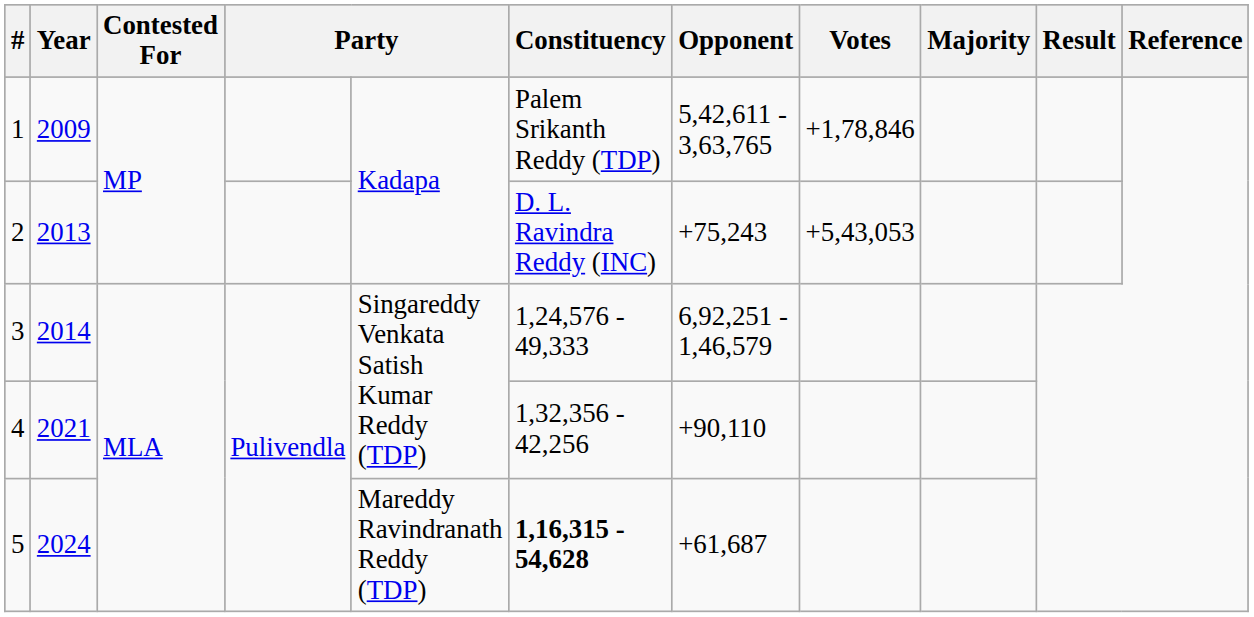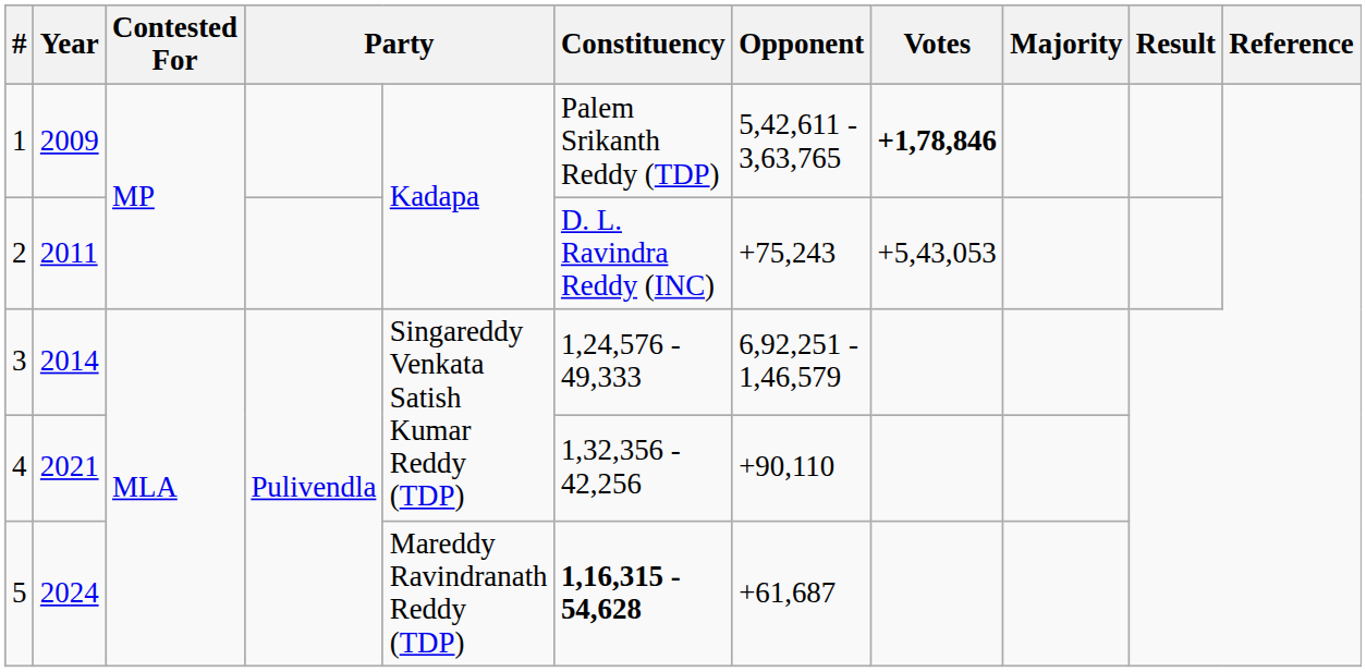 <table class="wikitable">
 <tr>
 <th>#</th>
 <th>Year</th>
 <th>Contested For</th>
 <th colspan="2">Party</th>
 <th>Constituency</th>
 <th>Opponent</th>
 <th>Votes</th>
 <th>Majority</th>
 <th>Result</th>
 <th>Reference</th>
 </tr>
 <tr>
 <td>1</td>
 <td><a href='#'>2009</a></td>
 <td rowspan="2"><a href='#'>MP</a></td>
 <td></td>
 <td rowspan="2"><a href='#'>Kadapa</a></td>
 <td>Palem Srikanth Reddy (<a href='#'>TDP</a>)</td>
 <td>5,42,611 - 3,63,765</td>
-<td>+1,78,846</td>
+<td><strong>+1,78,846</strong></td>
 <td></td>
 <td></td>
 </tr>
 <tr>
 <td>2</td>
-<td><a href='#'> 2013</a></td>
+<td><a href='#'> 2011</a></td>
 <td></td>
 <td><a href='#'>D. L. Ravindra Reddy</a> (<a href='#'>INC</a>)</td>
 <td>+75,243</td>
 <td>+5,43,053</td>
 <td></td>
 <td></td>
 </tr>
 <tr>
 <td>3</td>
 <td><a href='#'> 2014</a></td>
 <td rowspan="3"><a href='#'>MLA</a></td>
 <td rowspan="3"><a href='#'>Pulivendla</a></td>
 <td rowspan="2">Singareddy Venkata Satish Kumar Reddy (<a href='#'>TDP</a>)</td>
 <td>1,24,576 - 49,333</td>
 <td>6,92,251 - 1,46,579</td>
 <td></td>
 <td></td>
 </tr>
 <tr>
 <td>4</td>
 <td><a href='#'>2021</a></td>
 <td>1,32,356 - 42,256</td>
 <td>+90,110</td>
 <td></td>
 <td></td>
 </tr>
 <tr>
 <td>5</td>
 <td><a href='#'>2024</a></td>
 <td>Mareddy Ravindranath Reddy (<a href='#'>TDP</a>)</td>
 <td><strong>1,16,315 - 54,628</strong></td>
 <td>+61,687</td>
 <td></td>
 <td></td>
 </tr>
 </table>
